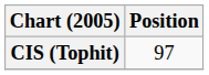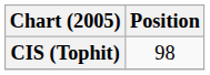 <table class="wikitable plainrowheaders" style="text-align:center">
 <tr>
 <th scope="col">Chart (2005)</th>
 <th scope="col">Position</th>
 </tr>
 <tr>
 <th scope="row">CIS (Tophit)</th>
-<td>97</td>
+<td>98</td>
 </tr>
 <tr>
 </tr>
 </table>
